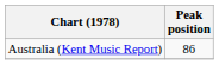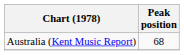 <table class="wikitable sortable">
 <tr>
 <th>Chart (1978)</th>
 <th>Peak<br>position</th>
 </tr>
 <tr>
 <td align="left">Australia (<a href='#'>Kent Music Report</a>)</td>
-<td align="center">86</td>
+<td align="center">68</td>
 </tr>
 <tr>
 </tr>
 </table>
